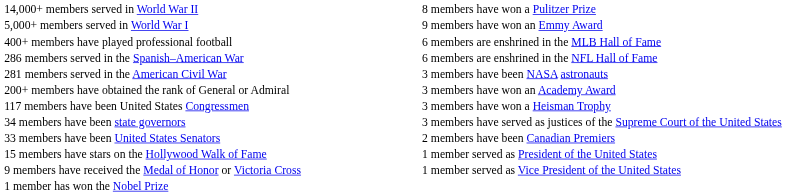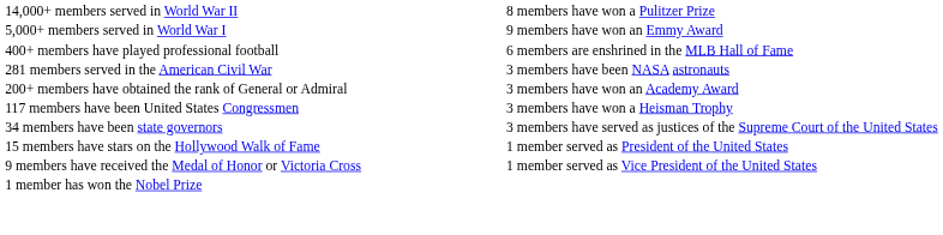 <table style="width:80%; height:px" border="0">
 <tr>
 <td>14,000+ members served in <a href='#'>World War II</a></td>
 <td>8 members have won a <a href='#'>Pulitzer Prize</a></td>
 </tr>
 <tr>
 <td>5,000+ members served in <a href='#'>World War I</a></td>
 <td>9 members have won an <a href='#'>Emmy Award</a></td>
 </tr>
 <tr>
 <td>400+ members have played professional football</td>
 <td>6 members are enshrined in the <a href='#'>MLB Hall of Fame</a></td>
-</tr>
-<tr>
-<td>286 members served in the <a href='#'>Spanish–American War</a></td>
-<td>6 members are enshrined in the <a href='#'>NFL Hall of Fame</a></td>
 </tr>
 <tr>
 <td>281 members served in the <a href='#'>American Civil War</a></td>
 <td>3 members have been <a href='#'>NASA</a> <a href='#'>astronauts</a></td>
 </tr>
 <tr>
 <td>200+ members have obtained the rank of General or Admiral</td>
 <td>3 members have won an <a href='#'>Academy Award</a></td>
 </tr>
 <tr>
 <td>117 members have been United States <a href='#'>Congressmen</a></td>
 <td>3 members have won a <a href='#'>Heisman Trophy</a></td>
 </tr>
 <tr>
 <td>34 members have been <a href='#'>state governors</a></td>
 <td>3 members have served as justices of the <a href='#'>Supreme Court of the United States</a></td>
 </tr>
 <tr>
-<td>33 members have been <a href='#'>United States Senators</a></td>
-<td>2 members have been <a href='#'>Canadian Premiers</a></td>
-</tr>
-<tr>
 <td>15 members have stars on the <a href='#'>Hollywood Walk of Fame</a></td>
 <td>1 member served as <a href='#'>President of the United States</a></td>
 </tr>
 <tr>
 <td>9 members have received the <a href='#'>Medal of Honor</a> or <a href='#'>Victoria Cross</a></td>
 <td>1 member served as <a href='#'>Vice President of the United States</a></td>
 </tr>
 <tr>
 <td>1 member has won the <a href='#'>Nobel Prize</a></td>
 <td></td>
 </tr>
 </table>
